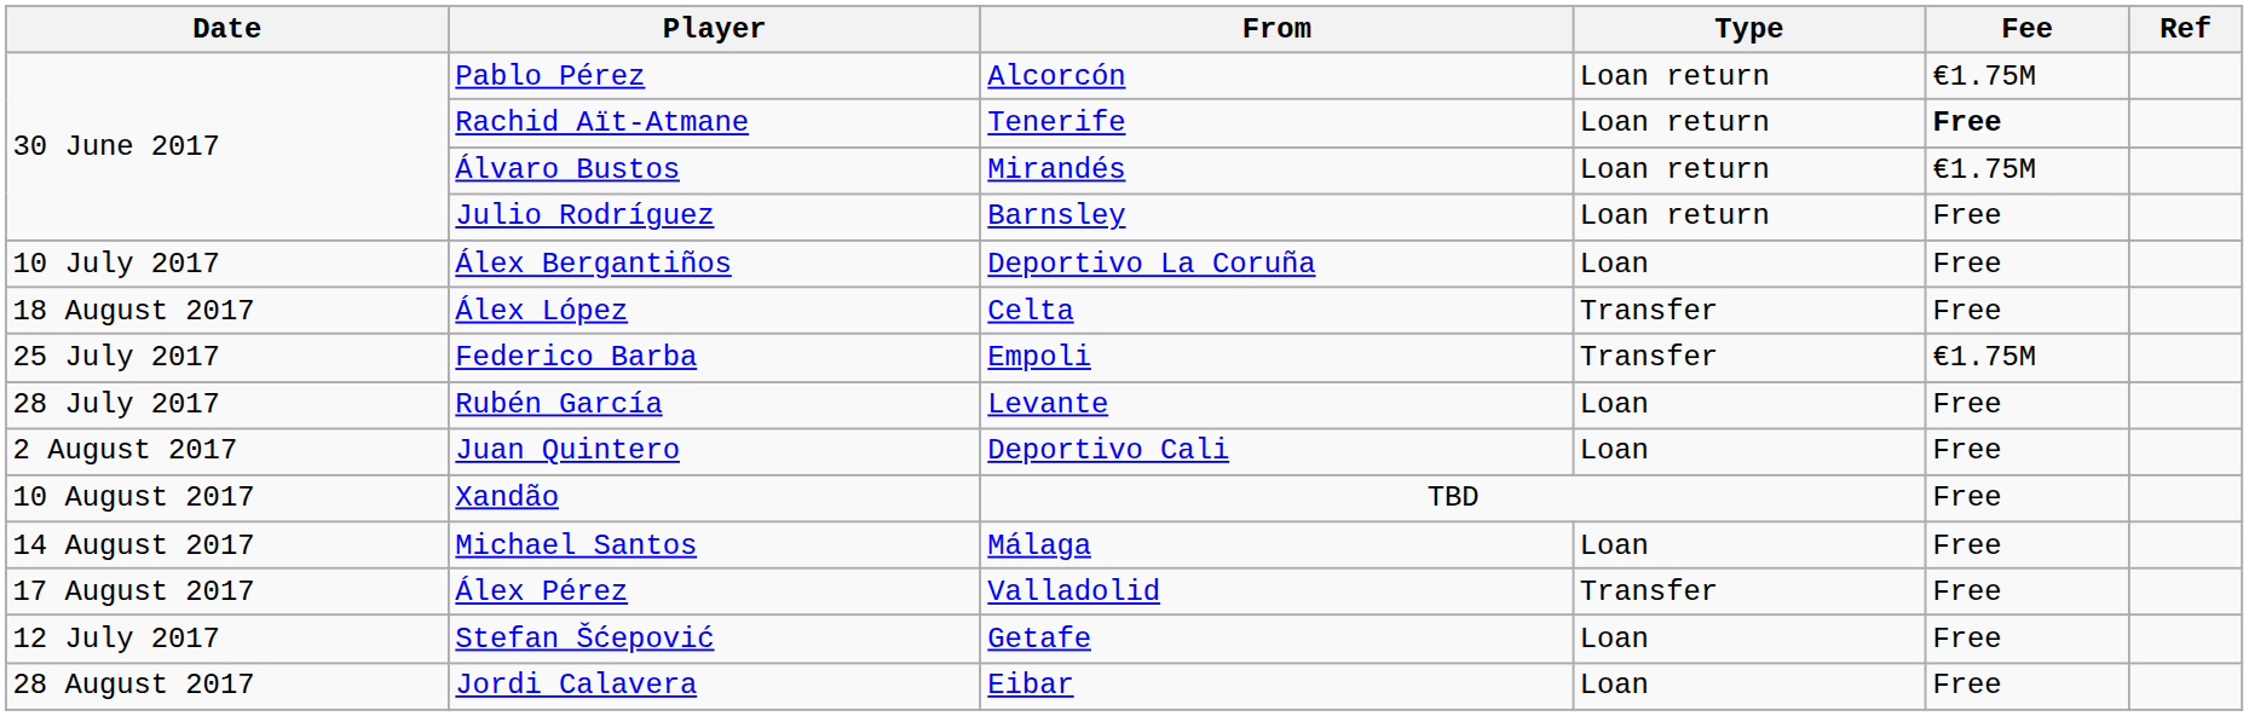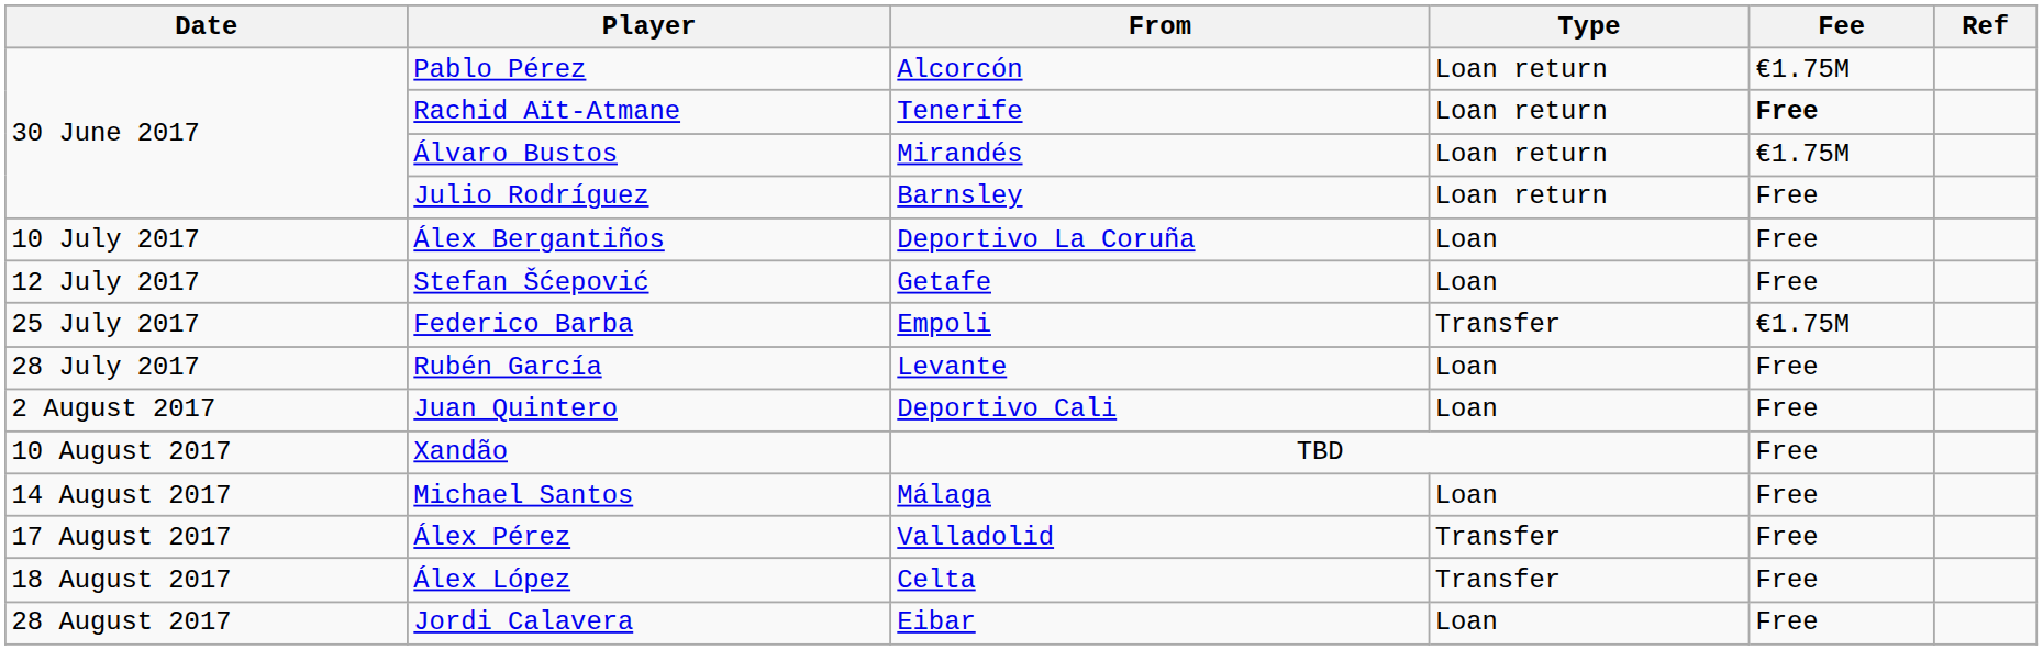 <table class="wikitable" style="width:80%;">
 <tr>
 <th>Date</th>
 <th>Player</th>
 <th>From</th>
 <th>Type</th>
 <th>Fee</th>
 <th>Ref</th>
 </tr>
 <tr>
 <td rowspan="4">30 June 2017</td>
 <td> <a href='#'>Pablo Pérez</a></td>
 <td> <a href='#'>Alcorcón</a></td>
 <td>Loan return</td>
 <td>€1.75M</td>
 <td></td>
 </tr>
 <tr>
 <td> <a href='#'>Rachid Aït-Atmane</a></td>
 <td> <a href='#'>Tenerife</a></td>
 <td>Loan return</td>
 <td><strong>Free</strong></td>
 <td></td>
 </tr>
 <tr>
 <td> <a href='#'>Álvaro Bustos</a></td>
 <td> <a href='#'>Mirandés</a></td>
 <td>Loan return</td>
 <td>€1.75M</td>
 <td></td>
 </tr>
 <tr>
 <td> <a href='#'>Julio Rodríguez</a></td>
 <td> <a href='#'>Barnsley</a></td>
 <td>Loan return</td>
 <td>Free</td>
 <td></td>
 </tr>
 <tr>
 <td>10 July 2017</td>
 <td> <a href='#'>Álex Bergantiños</a></td>
 <td> <a href='#'>Deportivo La Coruña</a></td>
 <td>Loan</td>
 <td>Free</td>
 <td></td>
 </tr>
 <tr>
-<td>18 August 2017</td>
-<td> <a href='#'>Álex López</a></td>
-<td> <a href='#'>Celta</a></td>
-<td>Transfer</td>
+<td>12 July 2017</td>
+<td> <a href='#'>Stefan Šćepović</a></td>
+<td> <a href='#'>Getafe</a></td>
+<td>Loan</td>
 <td>Free</td>
 <td></td>
 </tr>
 <tr>
 <td>25 July 2017</td>
 <td> <a href='#'>Federico Barba</a></td>
 <td> <a href='#'>Empoli</a></td>
 <td>Transfer</td>
 <td>€1.75M</td>
 <td></td>
 </tr>
 <tr>
 <td>28 July 2017</td>
 <td> <a href='#'>Rubén García</a></td>
 <td> <a href='#'>Levante</a></td>
 <td>Loan</td>
 <td>Free</td>
 <td></td>
 </tr>
 <tr>
 <td>2 August 2017</td>
 <td> <a href='#'>Juan Quintero</a></td>
 <td> <a href='#'>Deportivo Cali</a></td>
 <td>Loan</td>
 <td>Free</td>
 <td></td>
 </tr>
 <tr>
 <td>10 August 2017</td>
 <td> <a href='#'>Xandão</a></td>
 <td colspan="2" style="text-align:center;">TBD</td>
 <td>Free</td>
 <td></td>
 </tr>
 <tr>
 <td>14 August 2017</td>
 <td> <a href='#'>Michael Santos</a></td>
 <td> <a href='#'>Málaga</a></td>
 <td>Loan</td>
 <td>Free</td>
 <td></td>
 </tr>
 <tr>
 <td>17 August 2017</td>
 <td> <a href='#'>Álex Pérez</a></td>
 <td> <a href='#'>Valladolid</a></td>
 <td>Transfer</td>
 <td>Free</td>
 <td></td>
 </tr>
 <tr>
-<td>12 July 2017</td>
-<td> <a href='#'>Stefan Šćepović</a></td>
-<td> <a href='#'>Getafe</a></td>
-<td>Loan</td>
+<td>18 August 2017</td>
+<td> <a href='#'>Álex López</a></td>
+<td> <a href='#'>Celta</a></td>
+<td>Transfer</td>
 <td>Free</td>
 <td></td>
 </tr>
 <tr>
 <td>28 August 2017</td>
 <td> <a href='#'>Jordi Calavera</a></td>
 <td> <a href='#'>Eibar</a></td>
 <td>Loan</td>
 <td>Free</td>
 <td></td>
 </tr>
 </table>
